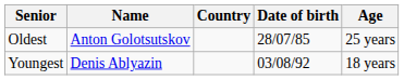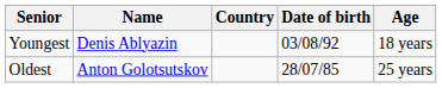 <table class="wikitable">
 <tr>
 <th>Senior</th>
 <th>Name</th>
 <th>Country</th>
 <th>Date of birth</th>
 <th>Age</th>
 </tr>
 <tr>
+<td>Youngest</td>
+<td><a href='#'>Denis Ablyazin</a></td>
+<td></td>
+<td>03/08/92</td>
+<td>18 years</td>
+</tr>
+<tr>
 <td>Oldest</td>
 <td><a href='#'>Anton Golotsutskov</a></td>
 <td></td>
 <td>28/07/85</td>
 <td>25 years</td>
 </tr>
-<tr>
-<td>Youngest</td>
-<td><a href='#'>Denis Ablyazin</a></td>
-<td></td>
-<td>03/08/92</td>
-<td>18 years</td>
-</tr>
 </table>
